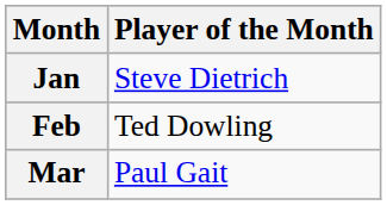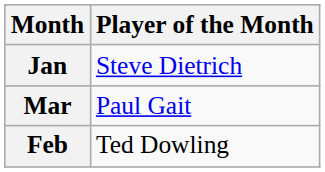 <table class="wikitable">
 <tr>
 <th>Month</th>
 <th>Player of the Month</th>
 </tr>
 <tr>
 <th>Jan</th>
 <td><a href='#'>Steve Dietrich</a></td>
 </tr>
 <tr>
+<th>Mar</th>
+<td><a href='#'>Paul Gait</a></td>
+</tr>
+<tr>
 <th>Feb</th>
 <td>Ted Dowling</td>
 </tr>
-<tr>
-<th>Mar</th>
-<td><a href='#'>Paul Gait</a></td>
-</tr>
 </table>
